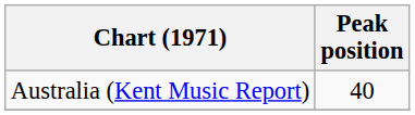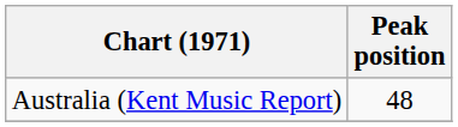 <table class="wikitable">
 <tr>
 <th>Chart (1971)</th>
 <th>Peak<br>position</th>
 </tr>
 <tr>
 <td>Australia (<a href='#'>Kent Music Report</a>)</td>
-<td style="text-align:center;">40</td>
+<td style="text-align:center;">48</td>
 </tr>
 <tr>
 </tr>
 <tr>
 </tr>
 </table>
